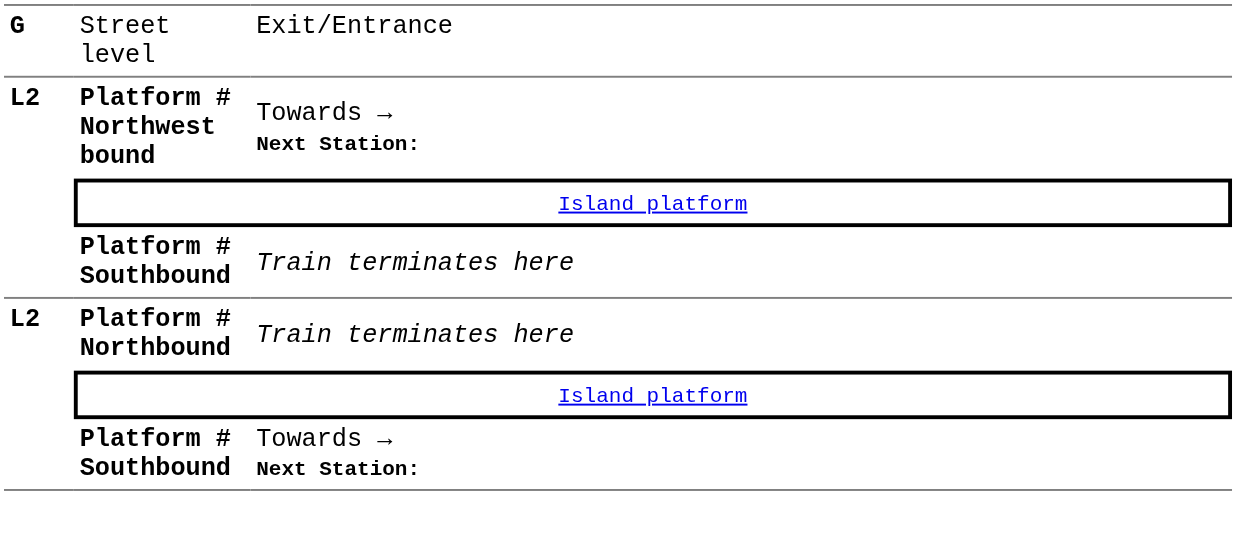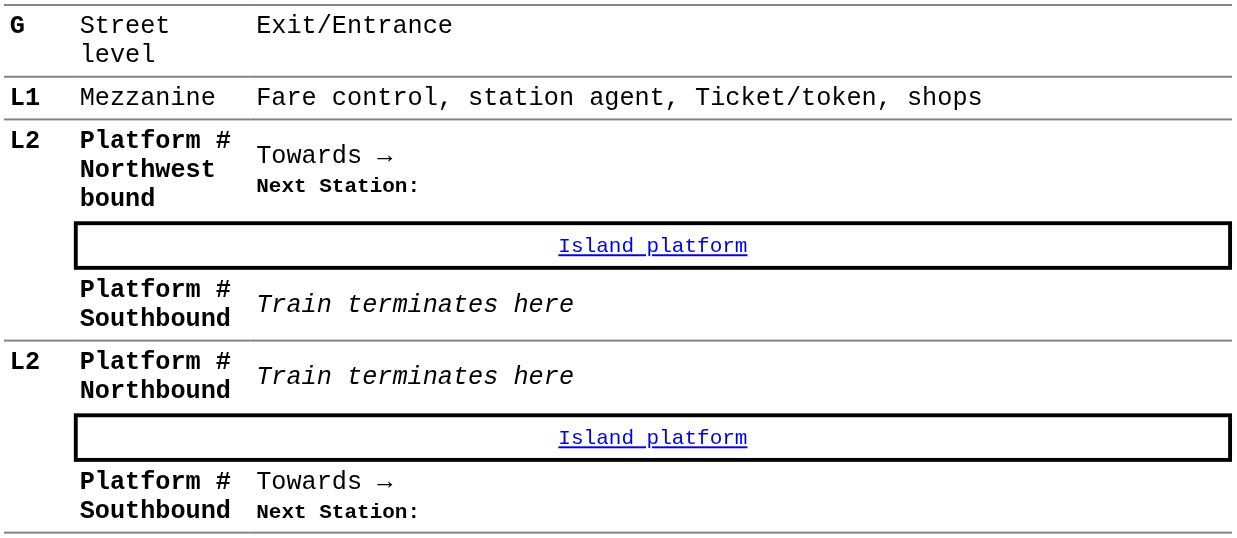 <table border="0" cellspacing="0" cellpadding="3">
 <tr>
 <td width="30" valign="top" style="border-top:solid 1px gray;border-bottom:solid 1px gray;"><strong>G</strong></td>
 <td width="85" valign="top" style="border-top:solid 1px gray;border-bottom:solid 1px gray;">Street level</td>
 <td width="500" valign="top" style="border-top:solid 1px gray;border-bottom:solid 1px gray;">Exit/Entrance</td>
+</tr>
+<tr>
+<td style="border-bottom:solid 1px gray;"><strong>L1</strong></td>
+<td style="border-bottom:solid 1px gray;">Mezzanine</td>
+<td style="border-bottom:solid 1px gray;">Fare control, station agent, Ticket/token, shops</td>
 </tr>
 <tr>
 <td rowspan="3" width="30" valign="top" style="border-bottom:solid 1px gray;"><strong>L2</strong></td>
 <td width="85" style="border-bottom:solid 1px white;"><span><strong>Platform #</strong><br><strong>Northwest bound</strong></span></td>
 <td width="500" style="border-bottom:solid 1px white;">Towards → <br><small><strong>Next Station:</strong> </small></td>
 </tr>
 <tr>
 <td colspan="2" style="border-top:solid 2px black;border-right:solid 2px black;border-left:solid 2px black;border-bottom:solid 2px black;text-align:center;"><small><a href='#'>Island platform</a></small></td>
 </tr>
 <tr>
 <td width="85" style="border-bottom:solid 1px gray;"><span><strong>Platform #</strong><br><strong>Southbound</strong></span></td>
 <td width="500" style="border-bottom:solid 1px gray;"><em>Train terminates here</em></td>
 </tr>
 <tr>
 <td rowspan="3" style="border-bottom:solid 1px gray;" width="30" valign="top"><strong>L2</strong></td>
 <td width="85" style="border-bottom:solid 1px white;"><span><strong>Platform #</strong><br><strong>Northbound</strong></span></td>
 <td width="500" style="border-bottom:solid 1px white;"><em>Train terminates here</em></td>
 </tr>
 <tr>
 <td colspan="2" style="border-top:solid 2px black;border-right:solid 2px black;border-left:solid 2px black;border-bottom:solid 2px black;text-align:center;"><small><a href='#'>Island platform</a></small></td>
 </tr>
 <tr>
 <td width="85" style="border-bottom:solid 1px gray;"><span><strong>Platform #</strong><br><strong>Southbound</strong></span></td>
 <td width="500" style="border-bottom:solid 1px gray;">Towards → <br><small><strong>Next Station:</strong> </small></td>
 </tr>
 <tr>
 </tr>
 </table>
